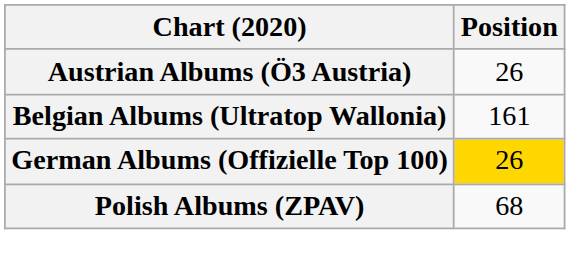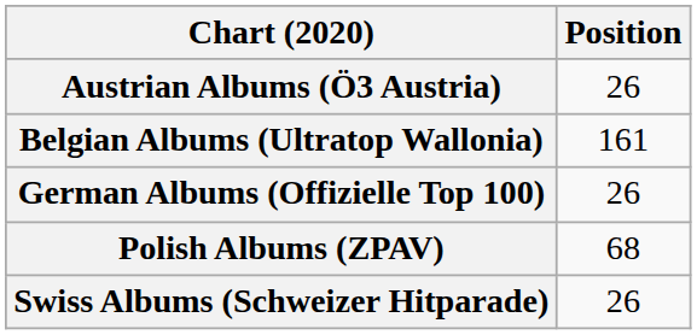 <table class="wikitable sortable plainrowheaders" style="text-align:center">
 <tr>
 <th scope="col">Chart (2020)</th>
 <th scope="col">Position</th>
 </tr>
 <tr>
 <th scope="row">Austrian Albums (Ö3 Austria)</th>
 <td>26</td>
 </tr>
 <tr>
 <th scope="row">Belgian Albums (Ultratop Wallonia)</th>
 <td>161</td>
 </tr>
 <tr>
 <th scope="row">German Albums (Offizielle Top 100)</th>
-<td style="background: gold;">26</td>
+<td>26</td>
 </tr>
 <tr>
 <th scope="row">Polish Albums (ZPAV)</th>
 <td>68</td>
 </tr>
+<tr>
+<th scope="row">Swiss Albums (Schweizer Hitparade)</th>
+<td>26</td>
+</tr>
 </table>
